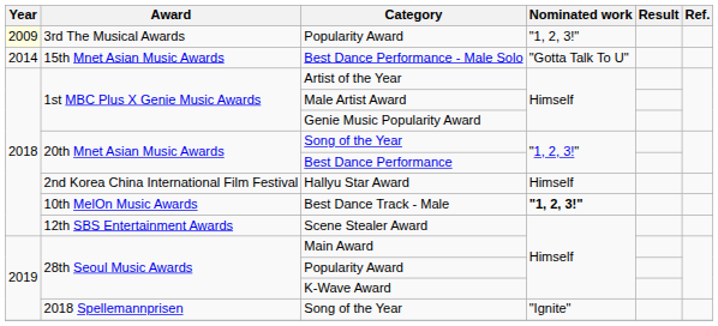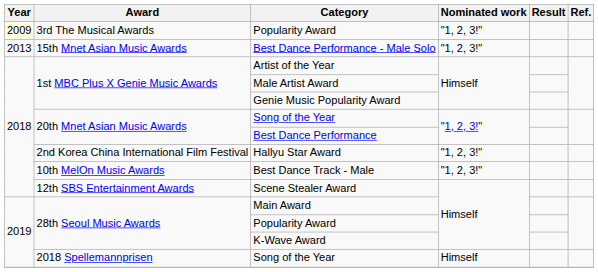 <table class="wikitable sortable">
 <tr>
 <th>Year</th>
 <th>Award</th>
 <th>Category</th>
 <th>Nominated work</th>
 <th>Result</th>
 <th>Ref.</th>
 </tr>
 <tr>
 <td style="background: lightyellow;">2009</td>
 <td>3rd The Musical Awards</td>
 <td>Popularity Award</td>
 <td>"1, 2, 3!"</td>
 <td></td>
 <td></td>
 </tr>
 <tr>
-<td>2014</td>
+<td>2013</td>
 <td>15th <a href='#'>Mnet Asian Music Awards</a></td>
 <td><a href='#'>Best Dance Performance - Male Solo</a></td>
-<td>"Gotta Talk To U"</td>
+<td>"1, 2, 3!"</td>
 <td></td>
 <td></td>
 </tr>
 <tr>
 <td rowspan="8">2018</td>
 <td rowspan="3">1st <a href='#'>MBC Plus X Genie Music Awards</a></td>
 <td>Artist of the Year</td>
 <td rowspan="3">Himself</td>
 <td></td>
 <td rowspan="3"></td>
 </tr>
 <tr>
 <td>Male Artist Award</td>
 <td></td>
 </tr>
 <tr>
 <td>Genie Music Popularity Award</td>
 <td></td>
 </tr>
 <tr>
 <td rowspan="2">20th <a href='#'>Mnet Asian Music Awards</a></td>
 <td><a href='#'>Song of the Year</a></td>
 <td rowspan="2">"<a href='#'>1, 2, 3!</a>"</td>
 <td></td>
 <td rowspan="2"></td>
 </tr>
 <tr>
 <td><a href='#'>Best Dance Performance</a></td>
 <td></td>
 </tr>
 <tr>
 <td>2nd Korea China International Film Festival</td>
 <td>Hallyu Star Award</td>
-<td>Himself</td>
+<td>"1, 2, 3!"</td>
 <td></td>
 <td></td>
 </tr>
 <tr>
 <td>10th <a href='#'>MelOn Music Awards</a></td>
 <td>Best Dance Track - Male</td>
-<td><strong>"1, 2, 3!"</strong></td>
+<td>"1, 2, 3!"</td>
 <td></td>
 <td></td>
 </tr>
 <tr>
 <td>12th <a href='#'>SBS Entertainment Awards</a></td>
 <td>Scene Stealer Award</td>
 <td rowspan="4">Himself</td>
 <td></td>
 <td></td>
 </tr>
 <tr>
 <td rowspan="4">2019</td>
 <td rowspan="3">28th <a href='#'>Seoul Music Awards</a></td>
 <td>Main Award</td>
 <td></td>
 <td rowspan="3"></td>
 </tr>
 <tr>
 <td>Popularity Award</td>
 <td></td>
 </tr>
 <tr>
 <td>K-Wave Award</td>
 <td></td>
 </tr>
 <tr>
 <td>2018 <a href='#'>Spellemannprisen</a></td>
 <td>Song of the Year</td>
-<td>"Ignite"</td>
+<td>Himself</td>
 <td></td>
 <td></td>
 </tr>
 <tr>
 </tr>
 </table>
